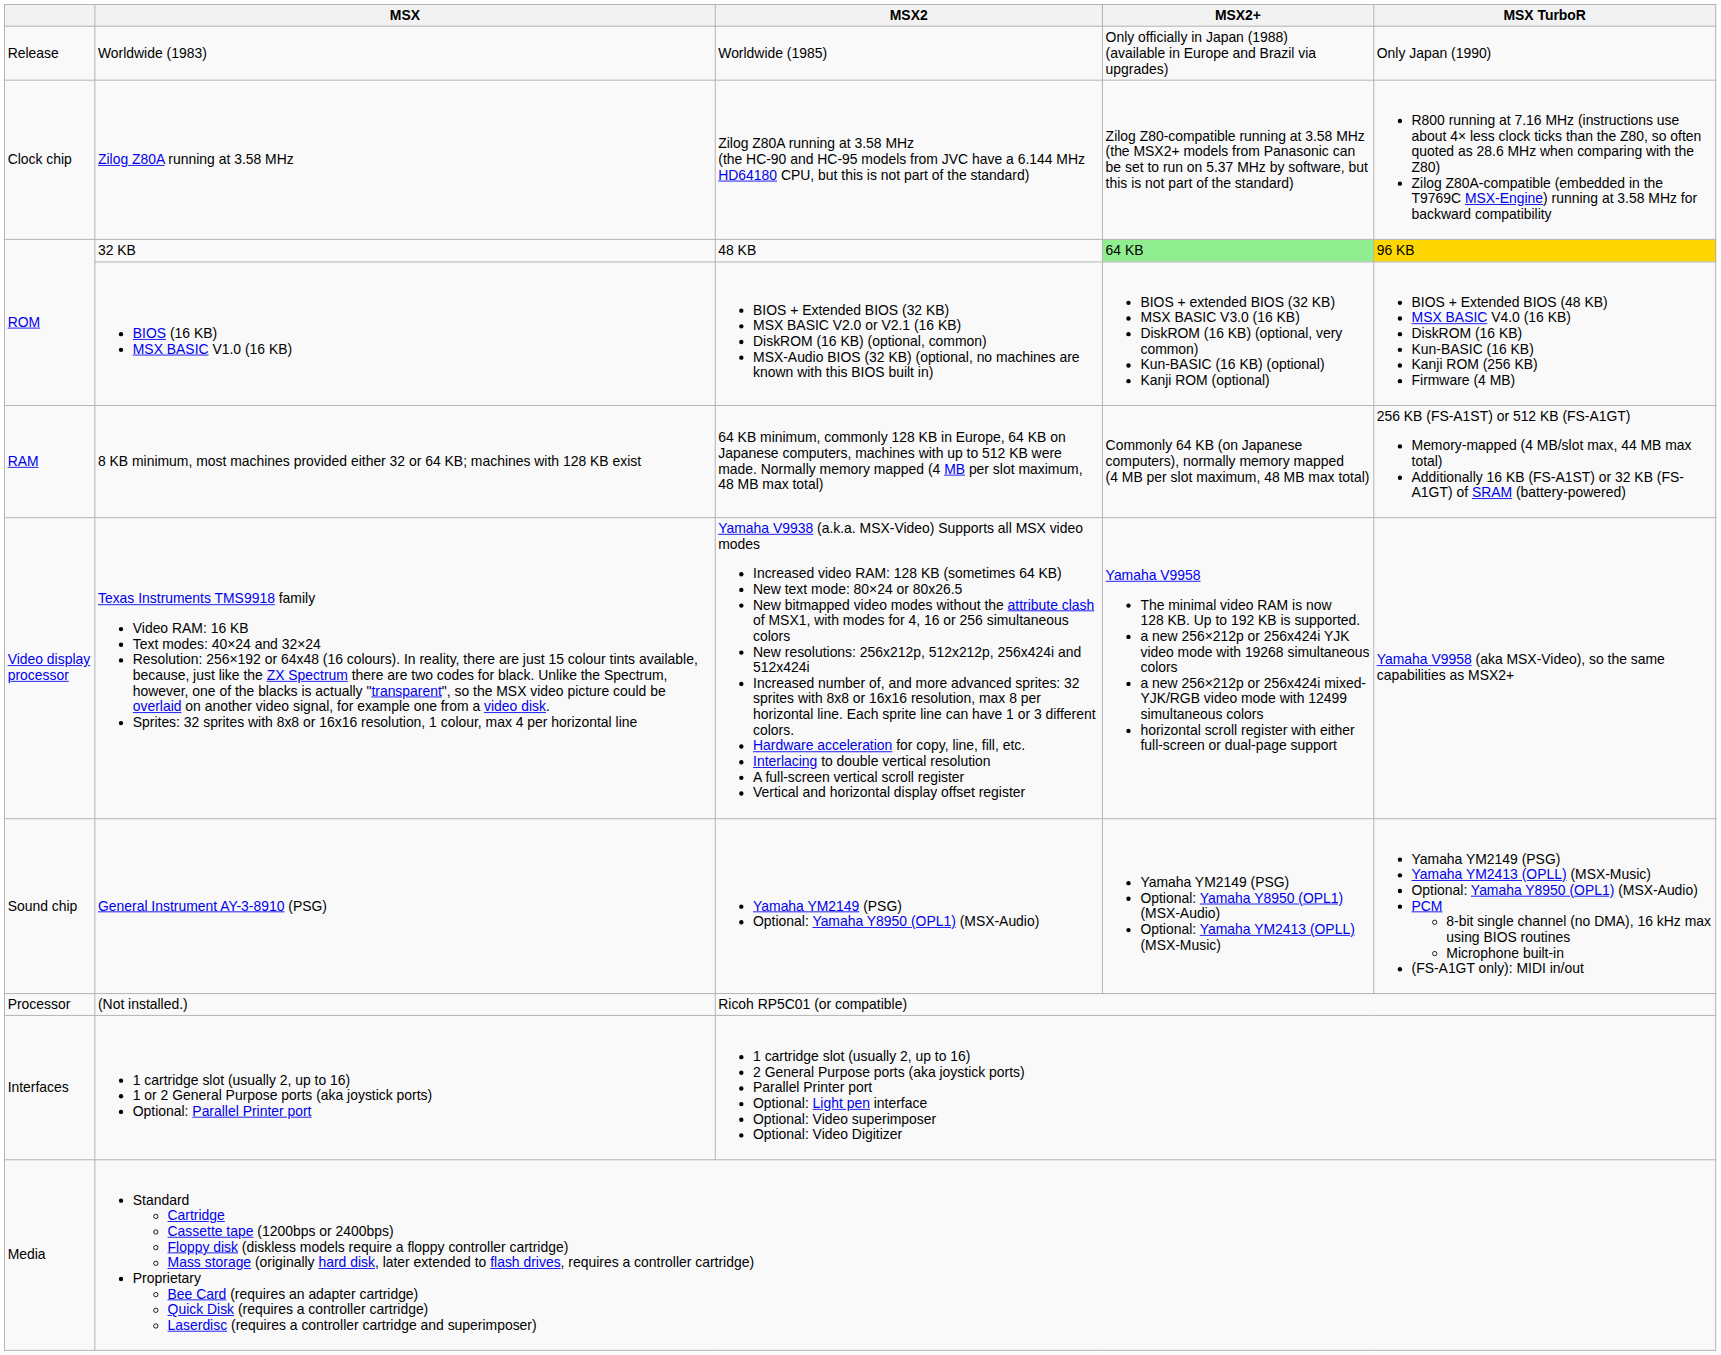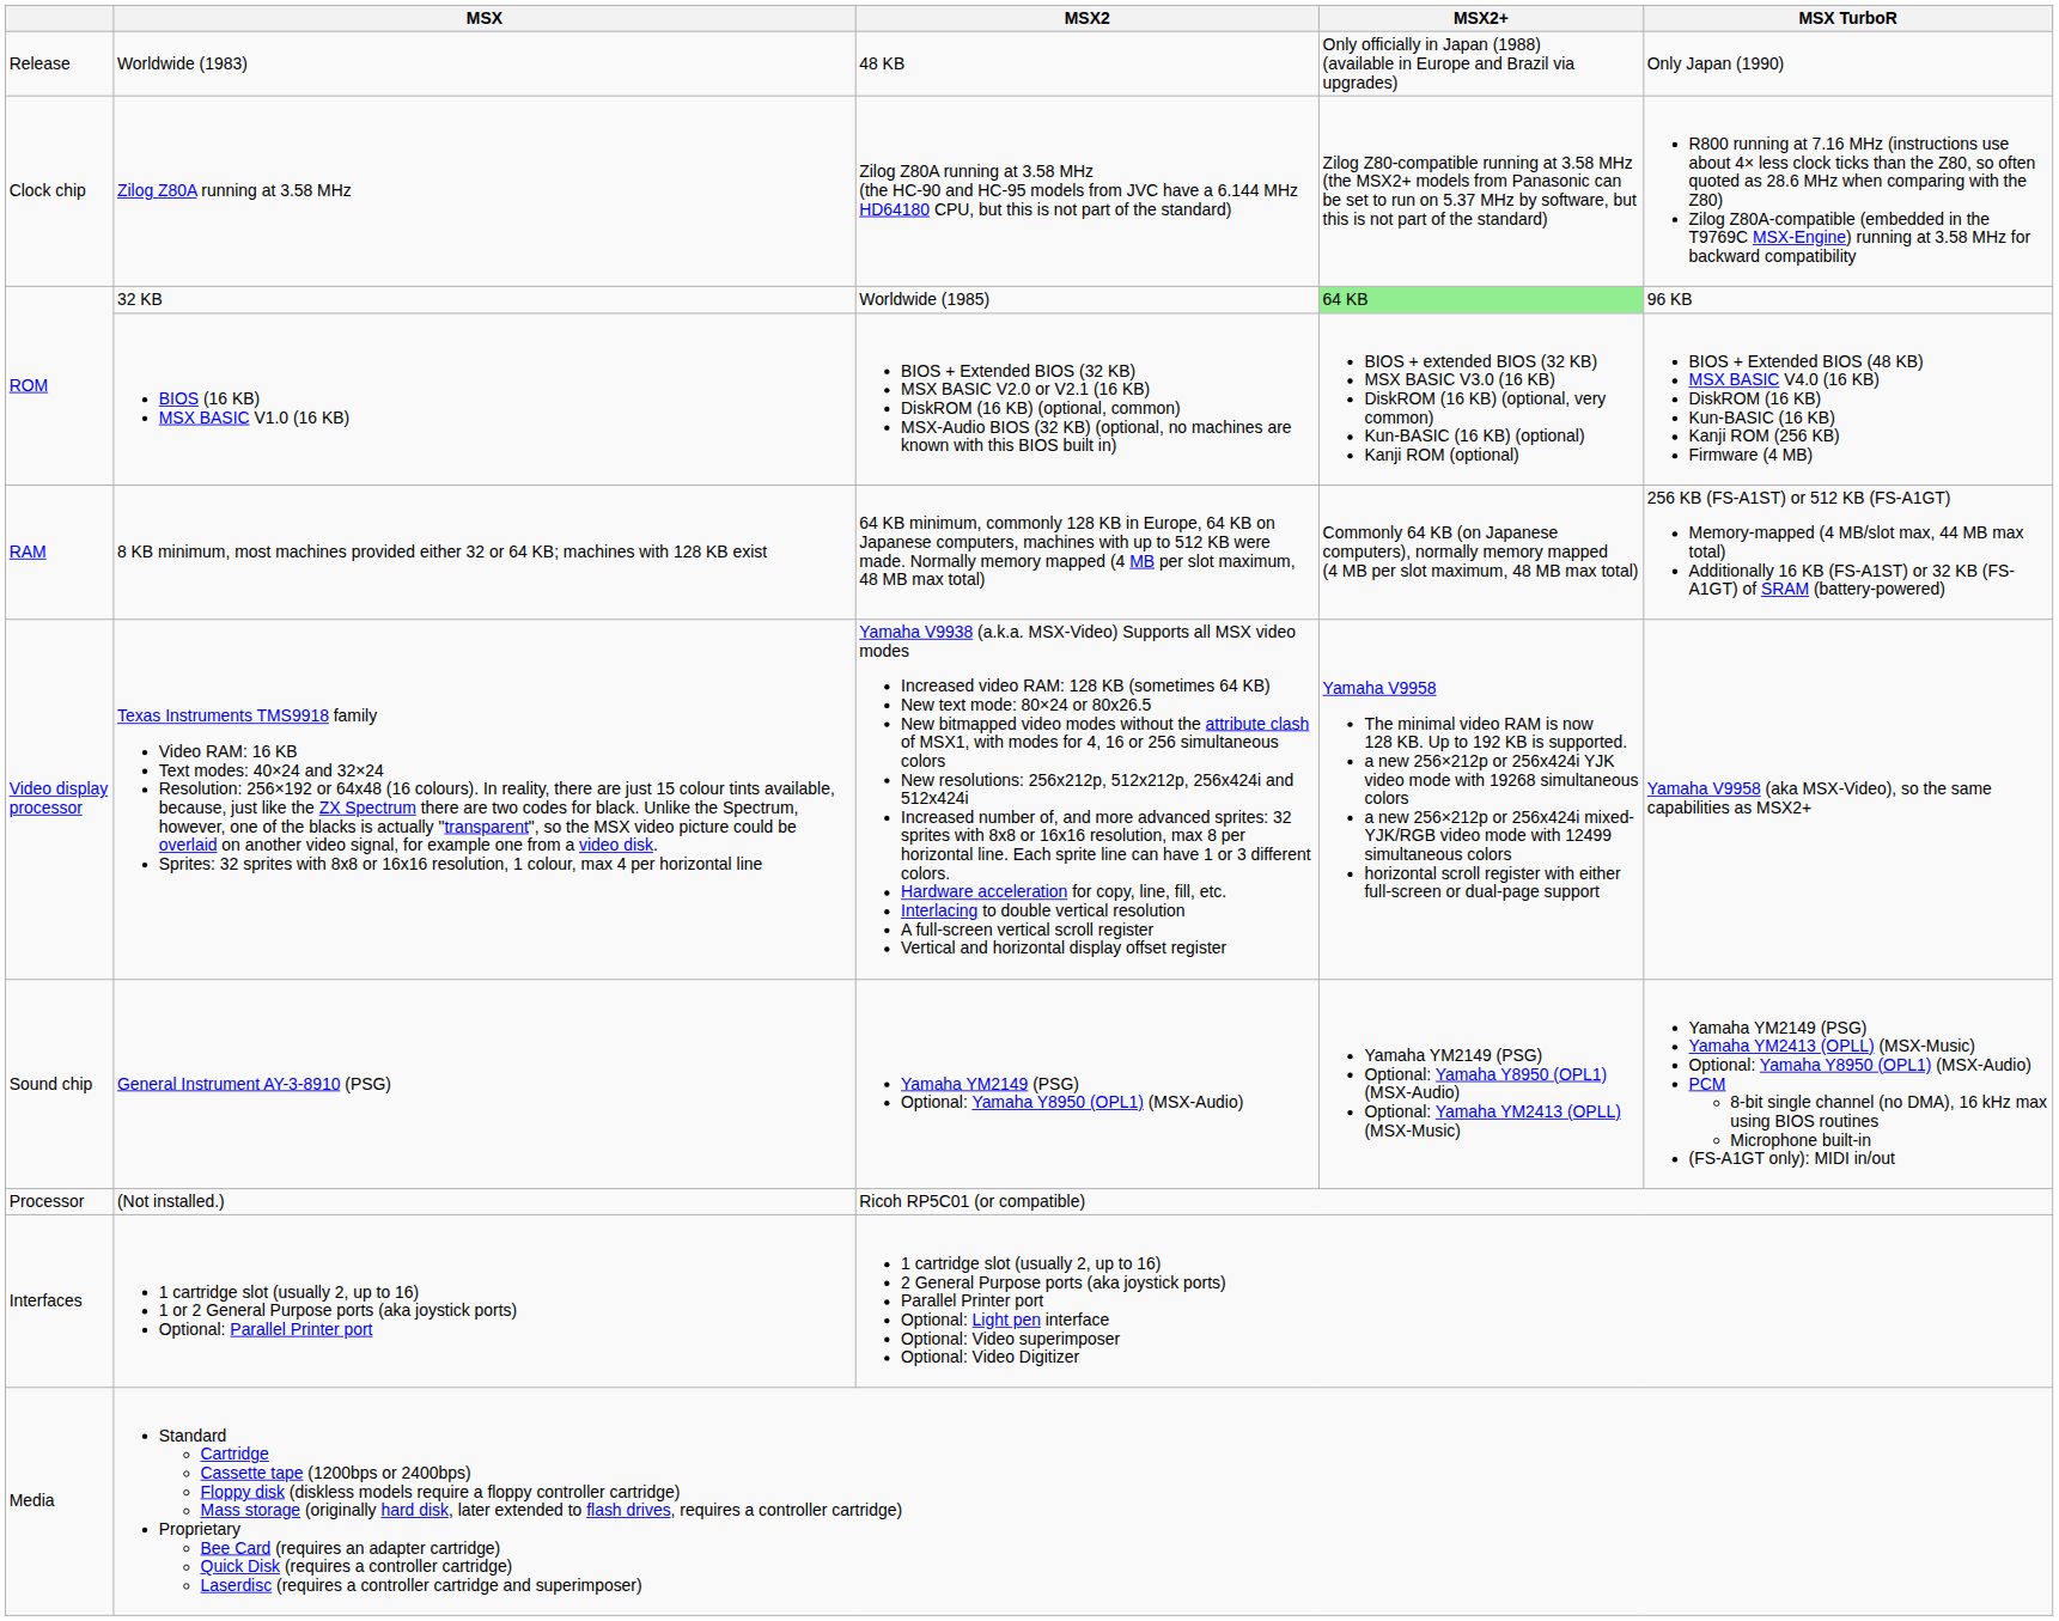 <table class="wikitable">
 <tr>
 <th></th>
 <th>MSX</th>
 <th>MSX2</th>
 <th>MSX2+</th>
 <th>MSX TurboR</th>
 </tr>
 <tr>
 <td>Release</td>
 <td>Worldwide (1983)</td>
-<td>Worldwide (1985)</td>
+<td>48 KB</td>
 <td>Only officially in Japan (1988)<br>(available in Europe and Brazil via upgrades)</td>
 <td>Only Japan (1990)</td>
 </tr>
 <tr>
 <td>Clock chip</td>
 <td><a href='#'>Zilog Z80A</a> running at 3.58 MHz</td>
 <td>Zilog Z80A running at 3.58 MHz<br>(the HC-90 and HC-95 models from JVC have a 6.144 MHz <a href='#'>HD64180</a> CPU, but this is not part of the standard)</td>
 <td>Zilog Z80-compatible running at 3.58 MHz<br>(the MSX2+ models from Panasonic can be set to run on 5.37 MHz by software, but this is not part of the standard)</td>
 <td><br><ul><li>R800 running at 7.16 MHz (instructions use about 4× less clock ticks than the Z80, so often quoted as 28.6 MHz when comparing with the Z80)</li><li>Zilog Z80A-compatible (embedded in the T9769C <a href='#'>MSX-Engine</a>) running at 3.58 MHz for backward compatibility</li></ul></td>
 </tr>
 <tr>
 <td rowspan="2"><a href='#'>ROM</a></td>
 <td>32 KB</td>
-<td>48 KB</td>
+<td>Worldwide (1985)</td>
 <td style="background: lightgreen;">64 KB</td>
-<td style="background: gold;">96 KB</td>
+<td>96 KB</td>
 </tr>
 <tr>
 <td><br><ul><li><a href='#'>BIOS</a> (16 KB)</li><li><a href='#'>MSX BASIC</a> V1.0 (16 KB)</li></ul></td>
 <td><br><ul><li>BIOS + Extended BIOS (32 KB)</li><li>MSX BASIC V2.0 or V2.1 (16 KB)</li><li>DiskROM (16 KB) (optional, common)</li><li>MSX-Audio BIOS (32 KB) (optional, no machines are known with this BIOS built in)</li></ul></td>
 <td><br><ul><li>BIOS + extended BIOS (32 KB)</li><li>MSX BASIC V3.0 (16 KB)</li><li>DiskROM (16 KB) (optional, very common)</li><li>Kun-BASIC (16 KB) (optional)</li><li>Kanji ROM (optional)</li></ul></td>
 <td><br><ul><li>BIOS + Extended BIOS (48 KB)</li><li><a href='#'>MSX BASIC</a> V4.0 (16 KB)</li><li>DiskROM (16 KB)</li><li>Kun-BASIC (16 KB)</li><li>Kanji ROM (256 KB)</li><li>Firmware (4 MB)</li></ul></td>
 </tr>
 <tr>
 <td><a href='#'>RAM</a></td>
 <td>8 KB minimum, most machines provided either 32 or 64 KB; machines with 128 KB exist</td>
 <td>64 KB minimum, commonly 128 KB in Europe, 64 KB on Japanese computers, machines with up to 512 KB were made. Normally memory mapped (4 <a href='#'>MB</a> per slot maximum, 48 MB max total)</td>
 <td>Commonly 64 KB (on Japanese computers), normally memory mapped (4 MB per slot maximum, 48 MB max total)</td>
 <td>256 KB (FS-A1ST) or 512 KB (FS-A1GT)<br><ul><li>Memory-mapped (4 MB/slot max, 44 MB max total)</li><li>Additionally 16 KB (FS-A1ST) or 32 KB (FS-A1GT) of <a href='#'>SRAM</a> (battery-powered)</li></ul></td>
 </tr>
 <tr>
 <td><a href='#'>Video display processor</a></td>
 <td><a href='#'>Texas Instruments TMS9918</a> family<br><ul><li>Video RAM: 16 KB</li><li>Text modes: 40×24 and 32×24</li><li>Resolution: 256×192 or 64x48 (16 colours). In reality, there are just 15 colour tints available, because, just like the <a href='#'>ZX Spectrum</a> there are two codes for black. Unlike the Spectrum, however, one of the blacks is actually "<a href='#'>transparent</a>", so the MSX video picture could be <a href='#'>overlaid</a> on another video signal, for example one from a <a href='#'>video disk</a>.</li><li>Sprites: 32 sprites with 8x8 or 16x16 resolution, 1 colour, max 4 per horizontal line</li></ul></td>
 <td><a href='#'>Yamaha V9938</a> (a.k.a. MSX-Video) Supports all MSX video modes<br><ul><li>Increased video RAM: 128 KB (sometimes 64 KB)</li><li>New text mode: 80×24 or 80x26.5</li><li>New bitmapped video modes without the <a href='#'>attribute clash</a> of MSX1, with modes for 4, 16 or 256 simultaneous colors</li><li>New resolutions: 256x212p, 512x212p, 256x424i and 512x424i</li><li>Increased number of, and more advanced sprites: 32 sprites with 8x8 or 16x16 resolution, max 8 per horizontal line. Each sprite line can have 1 or 3 different colors.</li><li><a href='#'>Hardware acceleration</a> for copy, line, fill, etc.</li><li><a href='#'>Interlacing</a> to double vertical resolution</li><li>A full-screen vertical scroll register</li><li>Vertical and horizontal display offset register</li></ul></td>
 <td><a href='#'>Yamaha V9958</a><br><ul><li>The minimal video RAM is now 128 KB. Up to 192 KB is supported.</li><li>a new 256×212p or 256x424i YJK video mode with 19268 simultaneous colors</li><li>a new 256×212p or 256x424i mixed-YJK/RGB video mode with 12499 simultaneous colors</li><li>horizontal scroll register with either full-screen or dual-page support</li></ul></td>
 <td><a href='#'>Yamaha V9958</a> (aka MSX-Video), so the same capabilities as MSX2+</td>
 </tr>
 <tr>
 <td>Sound chip</td>
 <td><a href='#'>General Instrument AY-3-8910</a> (PSG)</td>
 <td><br><ul><li><a href='#'>Yamaha YM2149</a> (PSG)</li><li>Optional: <a href='#'>Yamaha Y8950 (OPL1)</a> (MSX-Audio)</li></ul></td>
 <td><br><ul><li>Yamaha YM2149 (PSG)</li><li>Optional: <a href='#'>Yamaha Y8950 (OPL1)</a> (MSX-Audio)</li><li>Optional: <a href='#'>Yamaha YM2413 (OPLL)</a> (MSX-Music)</li></ul></td>
 <td><br><ul><li>Yamaha YM2149 (PSG)</li><li><a href='#'>Yamaha YM2413 (OPLL)</a> (MSX-Music)</li><li>Optional: <a href='#'>Yamaha Y8950 (OPL1)</a> (MSX-Audio)</li><li><a href='#'>PCM</a><ul><li>8-bit single channel (no DMA), 16 kHz max using BIOS routines</li><li>Microphone built-in</li></ul></li><li>(FS-A1GT only): MIDI in/out</li></ul></td>
 </tr>
 <tr>
 <td>Processor</td>
 <td>(Not installed.)</td>
 <td colspan="3">Ricoh RP5C01 (or compatible)</td>
 </tr>
 <tr>
 <td>Interfaces</td>
 <td><br><ul><li>1 cartridge slot (usually 2, up to 16)</li><li>1 or 2 General Purpose ports (aka joystick ports)</li><li>Optional: <a href='#'>Parallel Printer port</a></li></ul></td>
 <td colspan="3"><br><ul><li>1 cartridge slot (usually 2, up to 16)</li><li>2 General Purpose ports (aka joystick ports)</li><li>Parallel Printer port</li><li>Optional: <a href='#'>Light pen</a> interface</li><li>Optional: Video superimposer</li><li>Optional: Video Digitizer</li></ul></td>
 </tr>
 <tr>
 <td>Media</td>
 <td colspan="4"><br><ul><li>Standard<ul><li><a href='#'>Cartridge</a></li><li><a href='#'>Cassette tape</a> (1200bps or 2400bps)</li><li><a href='#'>Floppy disk</a> (diskless models require a floppy controller cartridge)</li><li><a href='#'>Mass storage</a> (originally <a href='#'>hard disk</a>, later extended to <a href='#'>flash drives</a>, requires a controller cartridge)</li></ul></li><li>Proprietary<ul><li><a href='#'>Bee Card</a> (requires an adapter cartridge)</li><li><a href='#'>Quick Disk</a> (requires a controller cartridge)</li><li><a href='#'>Laserdisc</a> (requires a controller cartridge and superimposer)</li></ul></li></ul></td>
 </tr>
 </table>
